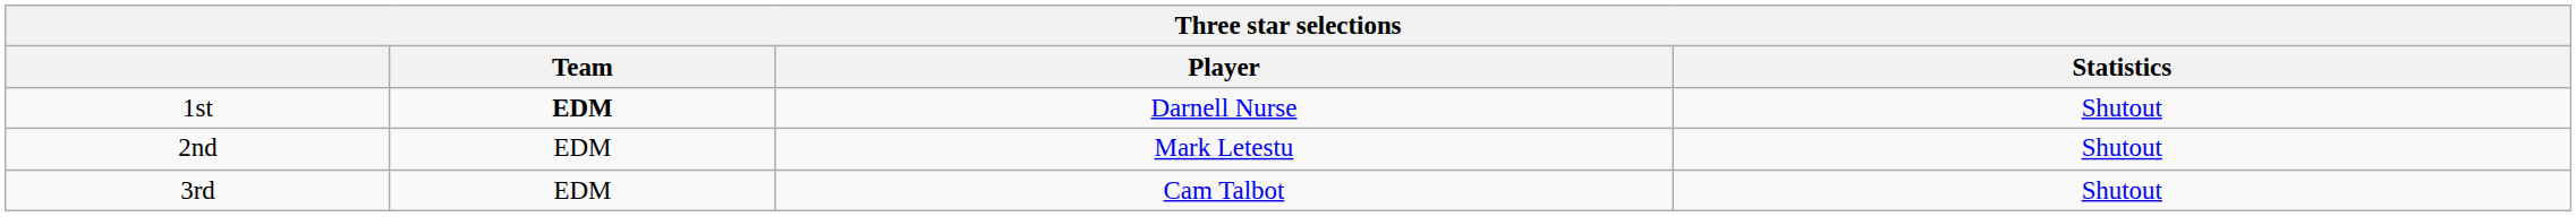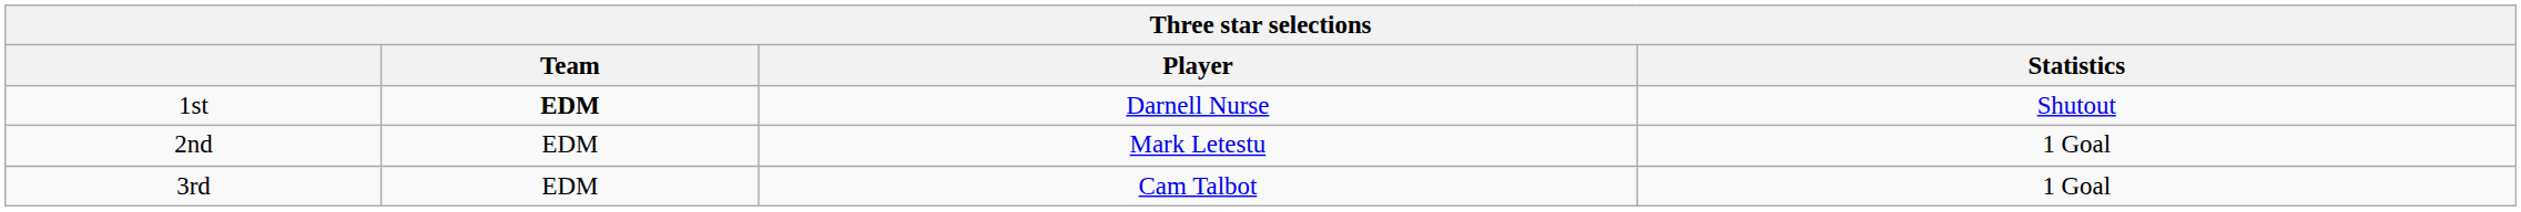 <table class="wikitable" style="width:100%;text-align: center;">
 <tr>
 <th colspan=4>Three star selections</th>
 </tr>
 <tr>
 <th style="width:15%;"></th>
 <th style="width:15%;">Team</th>
 <th style="width:35%;">Player</th>
 <th style="width:35%;">Statistics</th>
 </tr>
 <tr>
 <td>1st</td>
 <td><strong>EDM</strong></td>
 <td><a href='#'>Darnell Nurse</a></td>
 <td><a href='#'>Shutout</a></td>
 </tr>
 <tr>
 <td>2nd</td>
 <td>EDM</td>
 <td><a href='#'>Mark Letestu</a></td>
-<td><a href='#'>Shutout</a></td>
+<td>1 Goal</td>
 </tr>
 <tr>
 <td>3rd</td>
 <td>EDM</td>
 <td><a href='#'>Cam Talbot</a></td>
-<td><a href='#'>Shutout</a></td>
+<td>1 Goal</td>
 </tr>
 </table>
